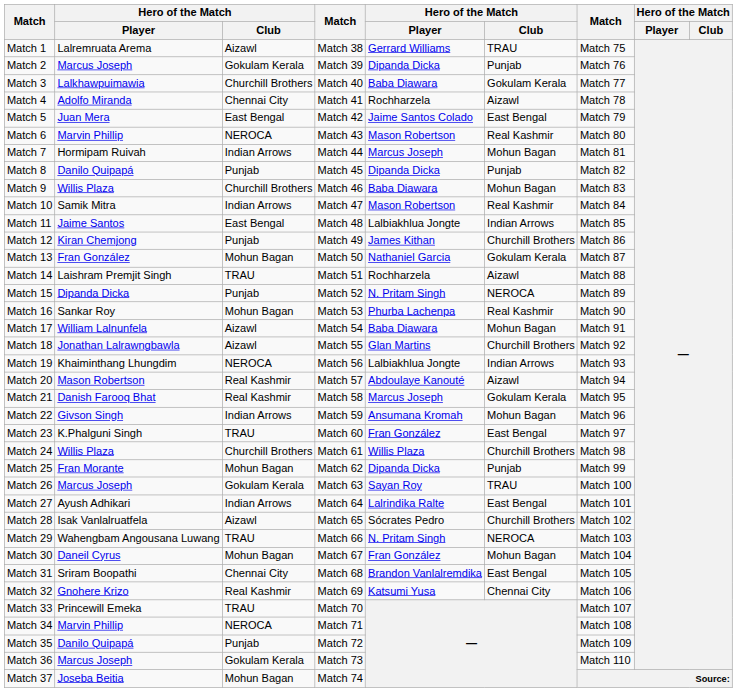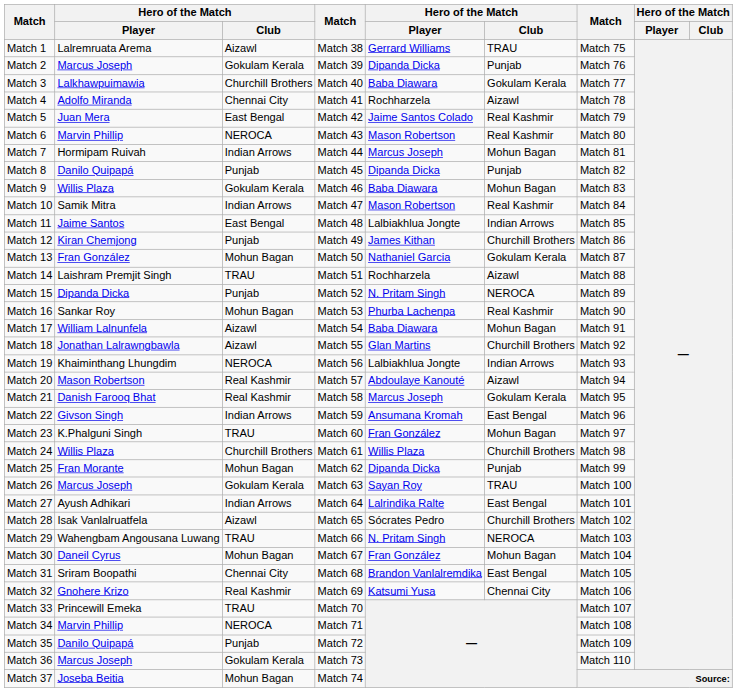 <table class="wikitable">
 <tr>
 <th rowspan="2">Match</th>
 <th colspan="2">Hero of the Match</th>
 <th rowspan="2">Match</th>
 <th colspan="2">Hero of the Match</th>
 <th rowspan="2">Match</th>
 <th colspan="2">Hero of the Match</th>
 </tr>
 <tr>
 <th>Player</th>
 <th>Club</th>
 <th>Player</th>
 <th>Club</th>
 <th>Player</th>
 <th>Club</th>
 </tr>
 <tr>
 <td>Match 1</td>
 <td> Lalremruata Arema</td>
 <td>Aizawl</td>
 <td>Match 38</td>
 <td> <a href='#'>Gerrard Williams</a></td>
 <td>TRAU</td>
 <td>Match 75</td>
 <th colspan="2" rowspan="36">—</th>
 </tr>
 <tr>
 <td>Match 2</td>
 <td> <a href='#'>Marcus Joseph</a></td>
 <td>Gokulam Kerala</td>
 <td>Match 39</td>
 <td> <a href='#'>Dipanda Dicka</a></td>
 <td>Punjab</td>
 <td>Match 76</td>
 </tr>
 <tr>
 <td>Match 3</td>
 <td> <a href='#'>Lalkhawpuimawia</a></td>
 <td>Churchill Brothers</td>
 <td>Match 40</td>
 <td> <a href='#'>Baba Diawara</a></td>
 <td>Gokulam Kerala</td>
 <td>Match 77</td>
 </tr>
 <tr>
 <td>Match 4</td>
 <td> <a href='#'>Adolfo Miranda</a></td>
 <td>Chennai City</td>
 <td>Match 41</td>
 <td> Rochharzela</td>
 <td>Aizawl</td>
 <td>Match 78</td>
 </tr>
 <tr>
 <td>Match 5</td>
 <td> <a href='#'>Juan Mera</a></td>
 <td>East Bengal</td>
 <td>Match 42</td>
 <td> <a href='#'>Jaime Santos Colado</a></td>
-<td>East Bengal</td>
+<td>Real Kashmir</td>
 <td>Match 79</td>
 </tr>
 <tr>
 <td>Match 6</td>
 <td> <a href='#'>Marvin Phillip</a></td>
 <td>NEROCA</td>
 <td>Match 43</td>
 <td> <a href='#'>Mason Robertson</a></td>
 <td>Real Kashmir</td>
 <td>Match 80</td>
 </tr>
 <tr>
 <td>Match 7</td>
 <td> Hormipam Ruivah</td>
 <td>Indian Arrows</td>
 <td>Match 44</td>
 <td> <a href='#'>Marcus Joseph</a></td>
 <td>Mohun Bagan</td>
 <td>Match 81</td>
 </tr>
 <tr>
 <td>Match 8</td>
 <td> <a href='#'>Danilo Quipapá</a></td>
 <td>Punjab</td>
 <td>Match 45</td>
 <td> <a href='#'>Dipanda Dicka</a></td>
 <td>Punjab</td>
 <td>Match 82</td>
 </tr>
 <tr>
 <td>Match 9</td>
 <td> <a href='#'>Willis Plaza</a></td>
-<td>Churchill Brothers</td>
+<td>Gokulam Kerala</td>
 <td>Match 46</td>
 <td> <a href='#'>Baba Diawara</a></td>
 <td>Mohun Bagan</td>
 <td>Match 83</td>
 </tr>
 <tr>
 <td>Match 10</td>
 <td> Samik Mitra</td>
 <td>Indian Arrows</td>
 <td>Match 47</td>
 <td> <a href='#'>Mason Robertson</a></td>
 <td>Real Kashmir</td>
 <td>Match 84</td>
 </tr>
 <tr>
 <td>Match 11</td>
 <td> <a href='#'>Jaime Santos</a></td>
 <td>East Bengal</td>
 <td>Match 48</td>
 <td> Lalbiakhlua Jongte</td>
 <td>Indian Arrows</td>
 <td>Match 85</td>
 </tr>
 <tr>
 <td>Match 12</td>
 <td> <a href='#'>Kiran Chemjong</a></td>
 <td>Punjab</td>
 <td>Match 49</td>
 <td> <a href='#'>James Kithan</a></td>
 <td>Churchill Brothers</td>
 <td>Match 86</td>
 </tr>
 <tr>
 <td>Match 13</td>
 <td> <a href='#'>Fran González</a></td>
 <td>Mohun Bagan</td>
 <td>Match 50</td>
 <td> <a href='#'>Nathaniel Garcia</a></td>
 <td>Gokulam Kerala</td>
 <td>Match 87</td>
 </tr>
 <tr>
 <td>Match 14</td>
 <td> Laishram Premjit Singh</td>
 <td>TRAU</td>
 <td>Match 51</td>
 <td> Rochharzela</td>
 <td>Aizawl</td>
 <td>Match 88</td>
 </tr>
 <tr>
 <td>Match 15</td>
 <td> <a href='#'>Dipanda Dicka</a></td>
 <td>Punjab</td>
 <td>Match 52</td>
 <td> <a href='#'>N. Pritam Singh</a></td>
 <td>NEROCA</td>
 <td>Match 89</td>
 </tr>
 <tr>
 <td>Match 16</td>
 <td> Sankar Roy</td>
 <td>Mohun Bagan</td>
 <td>Match 53</td>
 <td> <a href='#'>Phurba Lachenpa</a></td>
 <td>Real Kashmir</td>
 <td>Match 90</td>
 </tr>
 <tr>
 <td>Match 17</td>
 <td> <a href='#'>William Lalnunfela</a></td>
 <td>Aizawl</td>
 <td>Match 54</td>
 <td> <a href='#'>Baba Diawara</a></td>
 <td>Mohun Bagan</td>
 <td>Match 91</td>
 </tr>
 <tr>
 <td>Match 18</td>
 <td> <a href='#'>Jonathan Lalrawngbawla</a></td>
 <td>Aizawl</td>
 <td>Match 55</td>
 <td> <a href='#'>Glan Martins</a></td>
 <td>Churchill Brothers</td>
 <td>Match 92</td>
 </tr>
 <tr>
 <td>Match 19</td>
 <td> Khaiminthang Lhungdim</td>
 <td>NEROCA</td>
 <td>Match 56</td>
 <td> Lalbiakhlua Jongte</td>
 <td>Indian Arrows</td>
 <td>Match 93</td>
 </tr>
 <tr>
 <td>Match 20</td>
 <td> <a href='#'>Mason Robertson</a></td>
 <td>Real Kashmir</td>
 <td>Match 57</td>
 <td> <a href='#'>Abdoulaye Kanouté</a></td>
 <td>Aizawl</td>
 <td>Match 94</td>
 </tr>
 <tr>
 <td>Match 21</td>
 <td> <a href='#'>Danish Farooq Bhat</a></td>
 <td>Real Kashmir</td>
 <td>Match 58</td>
 <td> <a href='#'>Marcus Joseph</a></td>
 <td>Gokulam Kerala</td>
 <td>Match 95</td>
 </tr>
 <tr>
 <td>Match 22</td>
 <td> <a href='#'>Givson Singh</a></td>
 <td>Indian Arrows</td>
 <td>Match 59</td>
 <td> <a href='#'>Ansumana Kromah</a></td>
-<td>Mohun Bagan</td>
+<td>East Bengal</td>
 <td>Match 96</td>
 </tr>
 <tr>
 <td>Match 23</td>
 <td> K.Phalguni Singh</td>
 <td>TRAU</td>
 <td>Match 60</td>
 <td> <a href='#'>Fran González</a></td>
-<td>East Bengal</td>
+<td>Mohun Bagan</td>
 <td>Match 97</td>
 </tr>
 <tr>
 <td>Match 24</td>
 <td> <a href='#'>Willis Plaza</a></td>
 <td>Churchill Brothers</td>
 <td>Match 61</td>
 <td> <a href='#'>Willis Plaza</a></td>
 <td>Churchill Brothers</td>
 <td>Match 98</td>
 </tr>
 <tr>
 <td>Match 25</td>
 <td> <a href='#'>Fran Morante</a></td>
 <td>Mohun Bagan</td>
 <td>Match 62</td>
 <td> <a href='#'>Dipanda Dicka</a></td>
 <td>Punjab</td>
 <td>Match 99</td>
 </tr>
 <tr>
 <td>Match 26</td>
 <td> <a href='#'>Marcus Joseph</a></td>
 <td>Gokulam Kerala</td>
 <td>Match 63</td>
 <td> <a href='#'>Sayan Roy</a></td>
 <td>TRAU</td>
 <td>Match 100</td>
 </tr>
 <tr>
 <td>Match 27</td>
 <td> Ayush Adhikari</td>
 <td>Indian Arrows</td>
 <td>Match 64</td>
 <td> <a href='#'>Lalrindika Ralte</a></td>
 <td>East Bengal</td>
 <td>Match 101</td>
 </tr>
 <tr>
 <td>Match 28</td>
 <td> Isak Vanlalruatfela</td>
 <td>Aizawl</td>
 <td>Match 65</td>
 <td> Sócrates Pedro</td>
 <td>Churchill Brothers</td>
 <td>Match 102</td>
 </tr>
 <tr>
 <td>Match 29</td>
 <td> Wahengbam Angousana Luwang</td>
 <td>TRAU</td>
 <td>Match 66</td>
 <td> <a href='#'>N. Pritam Singh</a></td>
 <td>NEROCA</td>
 <td>Match 103</td>
 </tr>
 <tr>
 <td>Match 30</td>
 <td> <a href='#'>Daneil Cyrus</a></td>
 <td>Mohun Bagan</td>
 <td>Match 67</td>
 <td> <a href='#'>Fran González</a></td>
 <td>Mohun Bagan</td>
 <td>Match 104</td>
 </tr>
 <tr>
 <td>Match 31</td>
 <td> Sriram Boopathi</td>
 <td>Chennai City</td>
 <td>Match 68</td>
 <td> <a href='#'>Brandon Vanlalremdika</a></td>
 <td>East Bengal</td>
 <td>Match 105</td>
 </tr>
 <tr>
 <td>Match 32</td>
 <td> <a href='#'>Gnohere Krizo</a></td>
 <td>Real Kashmir</td>
 <td>Match 69</td>
 <td> <a href='#'>Katsumi Yusa</a></td>
 <td>Chennai City</td>
 <td>Match 106</td>
 </tr>
 <tr>
 <td>Match 33</td>
 <td> Princewill Emeka</td>
 <td>TRAU</td>
 <td>Match 70</td>
 <th colspan="2" rowspan="5">—</th>
 <td>Match 107</td>
 </tr>
 <tr>
 <td>Match 34</td>
 <td> <a href='#'>Marvin Phillip</a></td>
 <td>NEROCA</td>
 <td>Match 71</td>
 <td>Match 108</td>
 </tr>
 <tr>
 <td>Match 35</td>
 <td> <a href='#'>Danilo Quipapá</a></td>
 <td>Punjab</td>
 <td>Match 72</td>
 <td>Match 109</td>
 </tr>
 <tr>
 <td>Match 36</td>
 <td> <a href='#'>Marcus Joseph</a></td>
 <td>Gokulam Kerala</td>
 <td>Match 73</td>
 <td>Match 110</td>
 </tr>
 <tr>
 <td>Match 37</td>
 <td> <a href='#'>Joseba Beitia</a></td>
 <td>Mohun Bagan</td>
 <td>Match 74</td>
 <th colspan="3" style="text-align:right;"><small>Source:</small></th>
 </tr>
 </table>
